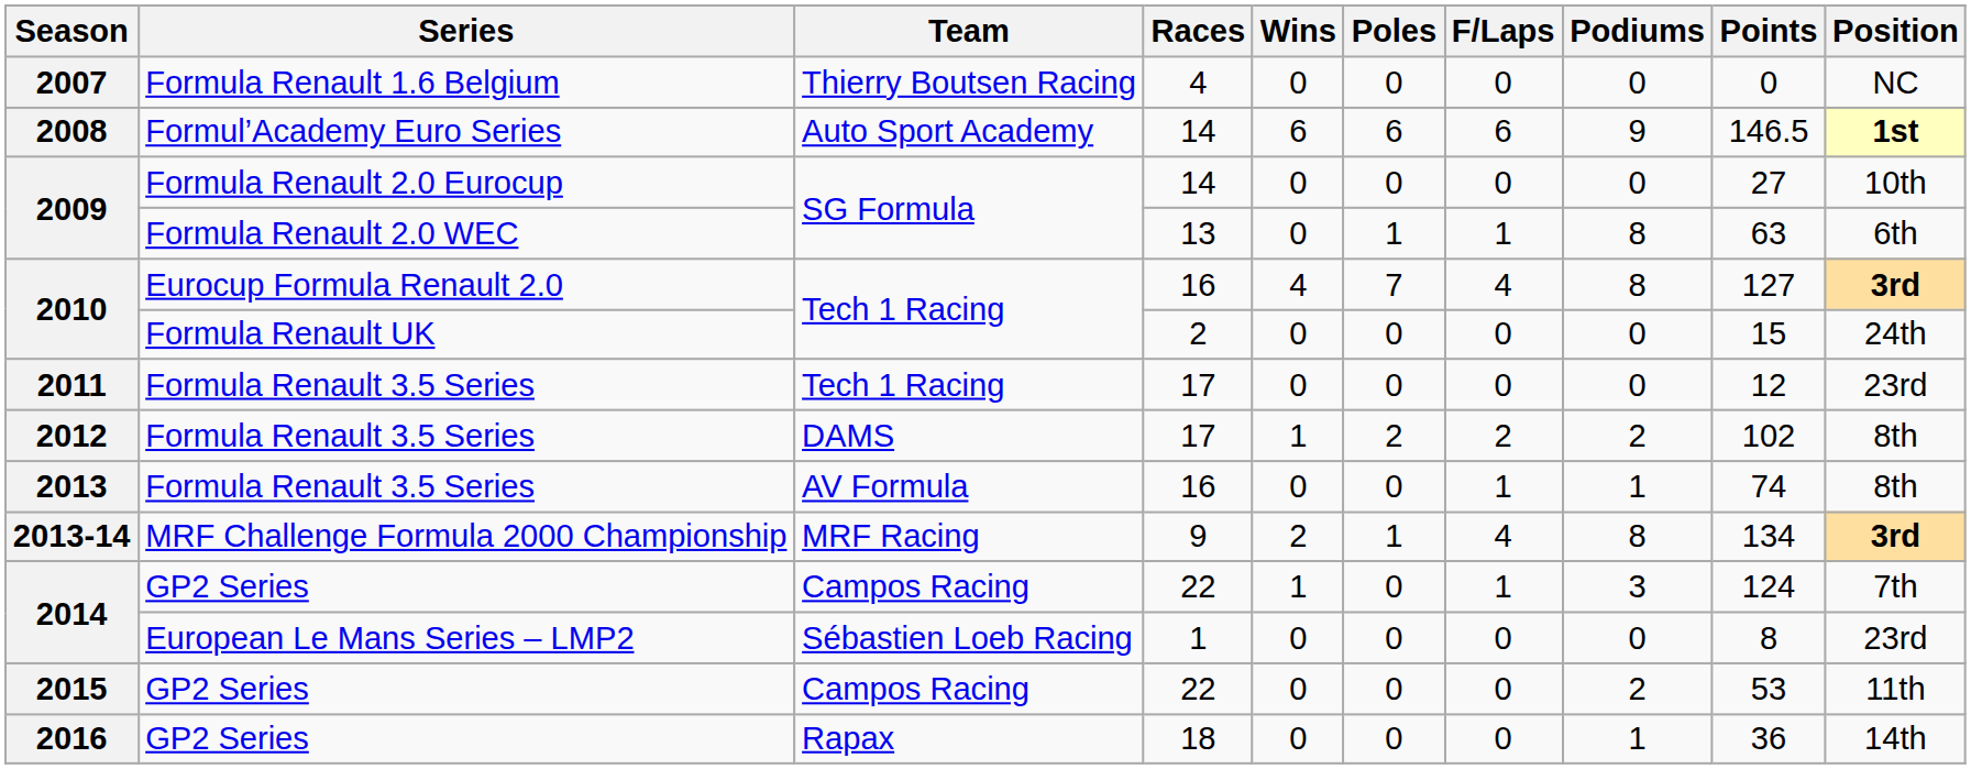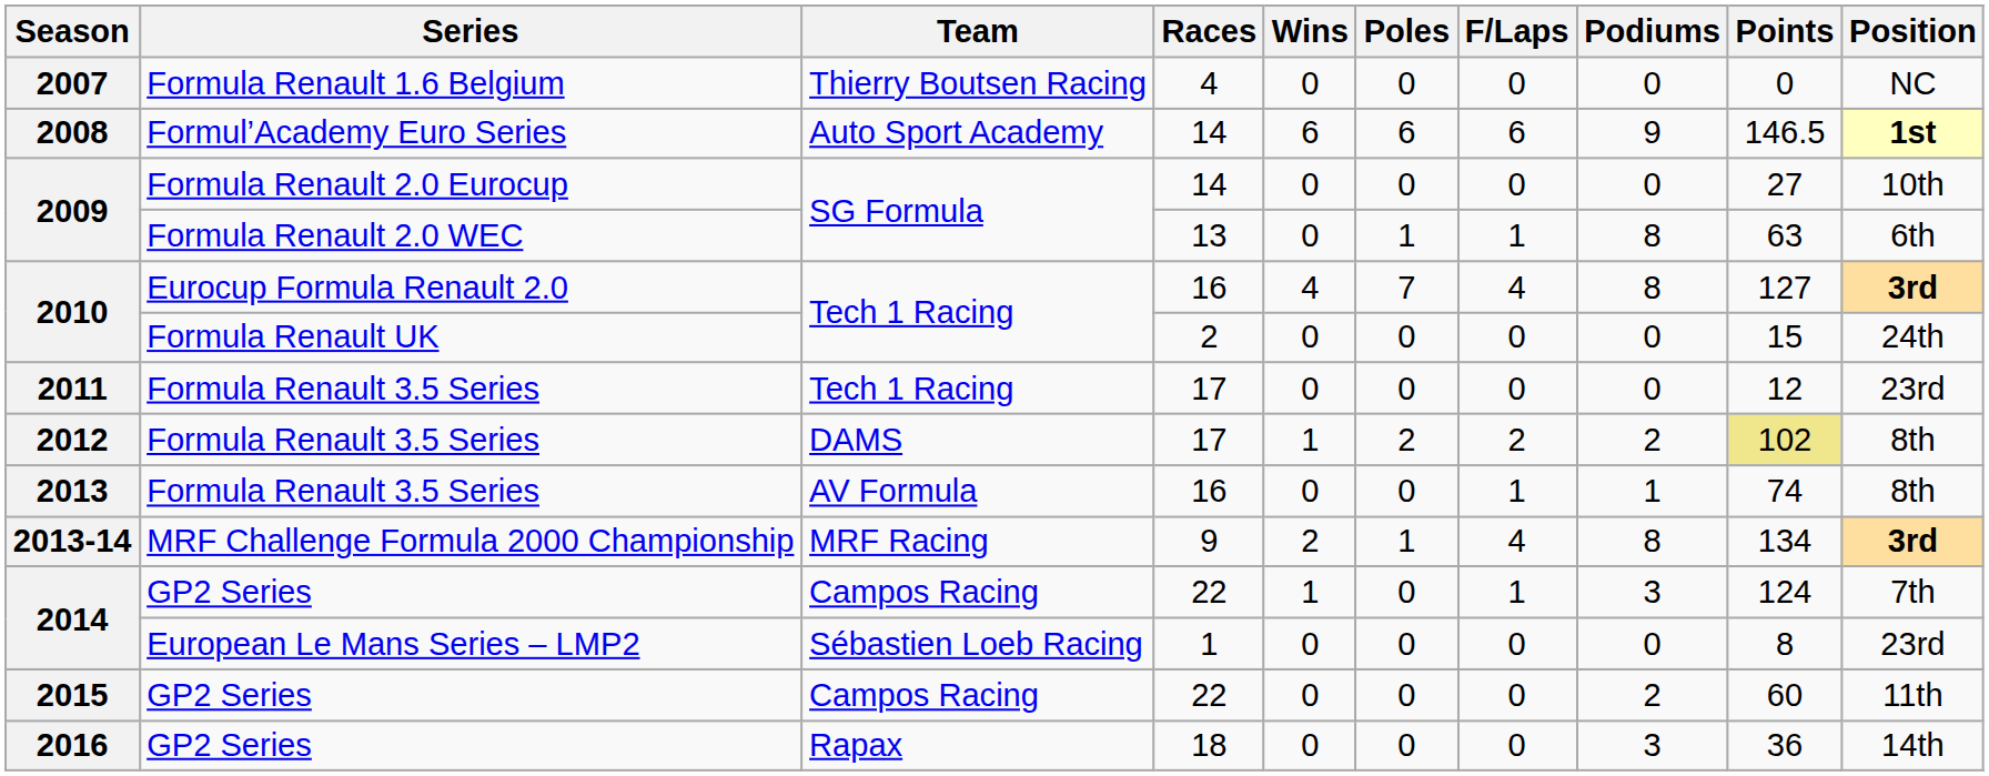 <table class="wikitable" style="font-size: 90%; text-align:center">
 <tr>
 <th>Season</th>
 <th>Series</th>
 <th>Team</th>
 <th>Races</th>
 <th>Wins</th>
 <th>Poles</th>
 <th>F/Laps</th>
 <th>Podiums</th>
 <th>Points</th>
 <th>Position</th>
 </tr>
 <tr>
 <th>2007</th>
 <td align=left><a href='#'>Formula Renault 1.6 Belgium</a></td>
 <td align=left><a href='#'>Thierry Boutsen Racing</a></td>
 <td>4</td>
 <td>0</td>
 <td>0</td>
 <td>0</td>
 <td>0</td>
 <td>0</td>
 <td>NC</td>
 </tr>
 <tr>
 <th>2008</th>
 <td align=left><a href='#'>Formul’Academy Euro Series</a></td>
 <td align=left><a href='#'>Auto Sport Academy</a></td>
 <td>14</td>
 <td>6</td>
 <td>6</td>
 <td>6</td>
 <td>9</td>
 <td>146.5</td>
 <td style="background:#FFFFBF;"><strong>1st</strong></td>
 </tr>
 <tr>
 <th rowspan=2>2009</th>
 <td align=left><a href='#'>Formula Renault 2.0 Eurocup</a></td>
 <td align=left rowspan=2><a href='#'>SG Formula</a></td>
 <td>14</td>
 <td>0</td>
 <td>0</td>
 <td>0</td>
 <td>0</td>
 <td>27</td>
 <td>10th</td>
 </tr>
 <tr>
 <td align=left><a href='#'>Formula Renault 2.0 WEC</a></td>
 <td>13</td>
 <td>0</td>
 <td>1</td>
 <td>1</td>
 <td>8</td>
 <td>63</td>
 <td>6th</td>
 </tr>
 <tr>
 <th rowspan=2>2010</th>
 <td align=left><a href='#'>Eurocup Formula Renault 2.0</a></td>
 <td align=left rowspan=2><a href='#'>Tech 1 Racing</a></td>
 <td>16</td>
 <td>4</td>
 <td>7</td>
 <td>4</td>
 <td>8</td>
 <td>127</td>
 <td style="background:#FFDF9F;"><strong>3rd</strong></td>
 </tr>
 <tr>
 <td align=left><a href='#'>Formula Renault UK</a></td>
 <td>2</td>
 <td>0</td>
 <td>0</td>
 <td>0</td>
 <td>0</td>
 <td>15</td>
 <td>24th</td>
 </tr>
 <tr>
 <th>2011</th>
 <td align=left><a href='#'>Formula Renault 3.5 Series</a></td>
 <td align=left><a href='#'>Tech 1 Racing</a></td>
 <td>17</td>
 <td>0</td>
 <td>0</td>
 <td>0</td>
 <td>0</td>
 <td>12</td>
 <td>23rd</td>
 </tr>
 <tr>
 <th>2012</th>
 <td align=left><a href='#'>Formula Renault 3.5 Series</a></td>
 <td align=left><a href='#'>DAMS</a></td>
 <td>17</td>
 <td>1</td>
 <td>2</td>
 <td>2</td>
 <td>2</td>
-<td>102</td>
+<td style="background: khaki;">102</td>
 <td>8th</td>
 </tr>
 <tr>
 <th>2013</th>
 <td align=left><a href='#'>Formula Renault 3.5 Series</a></td>
 <td align=left><a href='#'>AV Formula</a></td>
 <td>16</td>
 <td>0</td>
 <td>0</td>
 <td>1</td>
 <td>1</td>
 <td>74</td>
 <td>8th</td>
 </tr>
 <tr>
 <th>2013-14</th>
 <td align=left><a href='#'>MRF Challenge Formula 2000 Championship</a></td>
 <td align=left><a href='#'>MRF Racing</a></td>
 <td>9</td>
 <td>2</td>
 <td>1</td>
 <td>4</td>
 <td>8</td>
 <td>134</td>
 <td style="background:#FFDF9F;"><strong>3rd</strong></td>
 </tr>
 <tr>
 <th rowspan=2>2014</th>
 <td align=left><a href='#'>GP2 Series</a></td>
 <td align=left><a href='#'>Campos Racing</a></td>
 <td>22</td>
 <td>1</td>
 <td>0</td>
 <td>1</td>
 <td>3</td>
 <td>124</td>
 <td>7th</td>
 </tr>
 <tr>
 <td align=left><a href='#'>European Le Mans Series – LMP2</a></td>
 <td align=left><a href='#'>Sébastien Loeb Racing</a></td>
 <td>1</td>
 <td>0</td>
 <td>0</td>
 <td>0</td>
 <td>0</td>
 <td>8</td>
 <td>23rd</td>
 </tr>
 <tr>
 <th>2015</th>
 <td align=left><a href='#'>GP2 Series</a></td>
 <td align=left><a href='#'>Campos Racing</a></td>
 <td>22</td>
 <td>0</td>
 <td>0</td>
 <td>0</td>
 <td>2</td>
-<td>53</td>
+<td>60</td>
 <td>11th</td>
 </tr>
 <tr>
 <th>2016</th>
 <td align=left><a href='#'>GP2 Series</a></td>
 <td align=left><a href='#'>Rapax</a></td>
 <td>18</td>
 <td>0</td>
 <td>0</td>
 <td>0</td>
-<td>1</td>
+<td>3</td>
 <td>36</td>
 <td>14th</td>
 </tr>
 </table>
